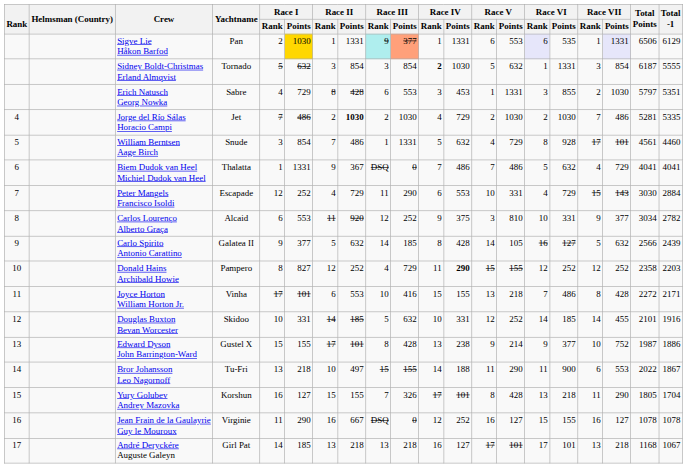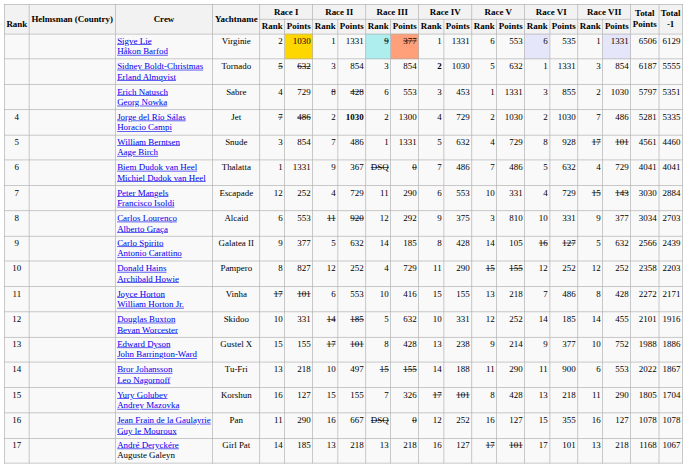 <table class="wikitable" style="text-align:right; font-size:90%">
 <tr>
 <th rowspan="2"><br>Rank</th>
 <th rowspan="2">Helmsman (Country)</th>
 <th rowspan="2">Crew</th>
 <th rowspan="2">Yachtname</th>
 <th colspan="2">Race I</th>
 <th colspan="2">Race II</th>
 <th colspan="2">Race III</th>
 <th colspan="2">Race IV</th>
 <th colspan="2">Race V</th>
 <th colspan="2">Race VI</th>
 <th colspan="2">Race VII</th>
 <th rowspan="2">Total <br>Points <br> </th>
 <th rowspan="2">Total<br>-1<br> </th>
 </tr>
 <tr>
 <th>Rank</th>
 <th>Points</th>
 <th>Rank</th>
 <th>Points</th>
 <th>Rank</th>
 <th>Points</th>
 <th>Rank</th>
 <th>Points</th>
 <th>Rank</th>
 <th>Points</th>
 <th>Rank</th>
 <th>Points</th>
 <th>Rank</th>
 <th>Points</th>
 </tr>
 <tr style="vertical-align:top;">
 <td align=center></td>
 <td align=left></td>
 <td align=left><a href='#'>Sigve Lie</a>  <br> <a href='#'>Håkon Barfod</a> </td>
-<td align=center>Pan</td>
+<td align=center>Virginie</td>
 <td>2</td>
 <td style="background: gold;">1030</td>
 <td>1</td>
 <td>1331</td>
 <td style="background: paleturquoise;"><s>9</s></td>
 <td style="background: lightsalmon;"><s>377</s></td>
 <td>1</td>
 <td>1331</td>
 <td>6</td>
 <td>553</td>
 <td style="background: lavender;">6</td>
 <td>535</td>
 <td>1</td>
 <td style="background: lavender;">1331</td>
 <td>6506</td>
 <td>6129</td>
 </tr>
 <tr style=vertical-align:top;>
 <td align=center></td>
 <td align=left></td>
 <td align=left><a href='#'>Sidney Boldt-Christmas</a>  <br> <a href='#'>Erland Almqvist</a> </td>
 <td align=center>Tornado</td>
 <td><s>5</s></td>
 <td><s>632</s></td>
 <td>3</td>
 <td>854</td>
 <td>3</td>
 <td>854</td>
 <td><strong>2</strong></td>
 <td>1030</td>
 <td>5</td>
 <td>632</td>
 <td>1</td>
 <td>1331</td>
 <td>3</td>
 <td>854</td>
 <td>6187</td>
 <td>5555</td>
 </tr>
 <tr style=vertical-align:top;>
 <td align=center></td>
 <td align=left></td>
 <td align=left><a href='#'>Erich Natusch</a>  <br> <a href='#'>Georg Nowka</a> </td>
 <td align=center>Sabre</td>
 <td>4</td>
 <td>729</td>
 <td><s>8</s></td>
 <td><s>428</s></td>
 <td>6</td>
 <td>553</td>
 <td>3</td>
 <td>453</td>
 <td>1</td>
 <td>1331</td>
 <td>3</td>
 <td>855</td>
 <td>2</td>
 <td>1030</td>
 <td>5797</td>
 <td>5351</td>
 </tr>
 <tr style=vertical-align:top;>
 <td align=center>4</td>
 <td align=left></td>
 <td align=left><a href='#'>Jorge del Río Sálas</a>  <br> <a href='#'>Horacio Campi</a> </td>
 <td align=center>Jet</td>
 <td><s>7</s></td>
 <td><s>486</s></td>
 <td>2</td>
 <td><strong>1030</strong></td>
 <td>2</td>
-<td>1030</td>
+<td>1300</td>
 <td>4</td>
 <td>729</td>
 <td>2</td>
 <td>1030</td>
 <td>2</td>
 <td>1030</td>
 <td>7</td>
 <td>486</td>
 <td>5281</td>
 <td>5335</td>
 </tr>
 <tr style=vertical-align:top;>
 <td align=center>5</td>
 <td align=left></td>
 <td align=left><a href='#'>William Berntsen</a>  <br> <a href='#'>Aage Birch</a> </td>
 <td align=center>Snude</td>
 <td>3</td>
 <td>854</td>
 <td>7</td>
 <td>486</td>
 <td>1</td>
 <td>1331</td>
 <td>5</td>
 <td>632</td>
 <td>4</td>
 <td>729</td>
 <td>8</td>
 <td>928</td>
 <td><s>17</s></td>
 <td><s>101</s></td>
 <td>4561</td>
 <td>4460</td>
 </tr>
 <tr style=vertical-align:top;>
 <td align=center>6</td>
 <td align=left></td>
 <td align=left><a href='#'>Biem Dudok van Heel</a>  <br> <a href='#'>Michiel Dudok van Heel</a> </td>
 <td align=center>Thalatta</td>
 <td>1</td>
 <td>1331</td>
 <td>9</td>
 <td>367</td>
 <td><s>DSQ</s></td>
 <td><s>0</s></td>
 <td>7</td>
 <td>486</td>
 <td>7</td>
 <td>486</td>
 <td>5</td>
 <td>632</td>
 <td>4</td>
 <td>729</td>
 <td>4041</td>
 <td>4041</td>
 </tr>
 <tr style=vertical-align:top;>
 <td align=center>7</td>
 <td align=left></td>
 <td align=left><a href='#'>Peter Mangels</a>  <br> <a href='#'>Francisco Isoldi</a> </td>
 <td align=center>Escapade</td>
 <td>12</td>
 <td>252</td>
 <td>4</td>
 <td>729</td>
 <td>11</td>
 <td>290</td>
 <td>6</td>
 <td>553</td>
 <td>10</td>
 <td>331</td>
 <td>4</td>
 <td>729</td>
 <td><s>15</s></td>
 <td><s>143</s></td>
 <td>3030</td>
 <td>2884</td>
 </tr>
 <tr style=vertical-align:top;>
 <td align=center>8</td>
 <td align=left></td>
 <td align=left><a href='#'>Carlos Lourenço</a>  <br> <a href='#'>Alberto Graça</a> </td>
 <td align=center>Alcaid</td>
 <td>6</td>
 <td>553</td>
 <td><s>11</s></td>
 <td><s>920</s></td>
 <td>12</td>
-<td>252</td>
+<td>292</td>
 <td>9</td>
 <td>375</td>
 <td>3</td>
 <td>810</td>
 <td>10</td>
 <td>331</td>
 <td>9</td>
 <td>377</td>
 <td>3034</td>
-<td>2782</td>
+<td>2703</td>
 </tr>
 <tr style=vertical-align:top;>
 <td align=center>9</td>
 <td align=left></td>
 <td align=left><a href='#'>Carlo Spirito</a>  <br> <a href='#'>Antonio Carattino</a> </td>
 <td align=center>Galatea II</td>
 <td>9</td>
 <td>377</td>
 <td>5</td>
 <td>632</td>
 <td>14</td>
 <td>185</td>
 <td>8</td>
 <td>428</td>
 <td>14</td>
 <td>105</td>
 <td><s>16</s></td>
 <td><s>127</s></td>
 <td>5</td>
 <td>632</td>
 <td>2566</td>
 <td>2439</td>
 </tr>
 <tr style=vertical-align:top;>
 <td align=center>10</td>
 <td align=left></td>
 <td align=left><a href='#'>Donald Hains</a>  <br> <a href='#'>Archibald Howie</a> </td>
 <td align=center>Pampero</td>
 <td>8</td>
 <td>827</td>
 <td>12</td>
 <td>252</td>
 <td>4</td>
 <td>729</td>
 <td>11</td>
-<td><strong>290</strong></td>
+<td>290</td>
 <td><s>15</s></td>
 <td><s>155</s></td>
 <td>12</td>
 <td>252</td>
 <td>12</td>
 <td>252</td>
 <td>2358</td>
 <td>2203</td>
 </tr>
 <tr style=vertical-align:top;>
 <td align=center>11</td>
 <td align=left></td>
 <td align=left><a href='#'>Joyce Horton</a>  <br> <a href='#'>William Horton Jr.</a> </td>
 <td align=center>Vinha</td>
 <td><s>17</s></td>
 <td><s>101</s></td>
 <td>6</td>
 <td>553</td>
 <td>10</td>
 <td>416</td>
 <td>15</td>
 <td>155</td>
 <td>13</td>
 <td>218</td>
 <td>7</td>
 <td>486</td>
 <td>8</td>
 <td>428</td>
 <td>2272</td>
 <td>2171</td>
 </tr>
 <tr style=vertical-align:top;>
 <td align=center>12</td>
 <td align=left></td>
 <td align=left><a href='#'>Douglas Buxton</a>  <br> <a href='#'>Bevan Worcester</a> </td>
 <td align=center>Skidoo</td>
 <td>10</td>
 <td>331</td>
 <td><s>14</s></td>
 <td><s>185</s></td>
 <td>5</td>
 <td>632</td>
 <td>10</td>
 <td>331</td>
 <td>12</td>
 <td>252</td>
 <td>14</td>
 <td>185</td>
 <td>14</td>
 <td>455</td>
 <td>2101</td>
 <td>1916</td>
 </tr>
 <tr style=vertical-align:top;>
 <td align=center>13</td>
 <td align=left></td>
 <td align=left><a href='#'>Edward Dyson</a>  <br> <a href='#'>John Barrington-Ward</a> </td>
 <td align=center>Gustel X</td>
 <td>15</td>
 <td>155</td>
 <td><s>17</s></td>
 <td><s>101</s></td>
 <td>8</td>
 <td>428</td>
 <td>13</td>
 <td>238</td>
 <td>9</td>
 <td>214</td>
 <td>9</td>
 <td>377</td>
 <td>10</td>
 <td>752</td>
-<td>1987</td>
+<td>1988</td>
 <td>1886</td>
 </tr>
 <tr style=vertical-align:top;>
 <td align=center>14</td>
 <td align=left></td>
 <td align=left><a href='#'>Bror Johansson</a>  <br> <a href='#'>Leo Nagornoff</a> </td>
 <td align=center>Tu-Fri</td>
 <td>13</td>
 <td>218</td>
 <td>10</td>
 <td>497</td>
 <td><s>15</s></td>
 <td><s>155</s></td>
 <td>14</td>
 <td>188</td>
 <td>11</td>
 <td>290</td>
 <td>11</td>
 <td>900</td>
 <td>6</td>
 <td>553</td>
 <td>2022</td>
 <td>1867</td>
 </tr>
 <tr style=vertical-align:top;>
 <td align=center>15</td>
 <td align=left></td>
 <td align=left><a href='#'>Yury Golubev</a>  <br> <a href='#'>Andrey Mazovka</a> </td>
 <td align=center>Korshun</td>
 <td>16</td>
 <td>127</td>
 <td>15</td>
 <td>155</td>
 <td>7</td>
 <td>326</td>
 <td><s>17</s></td>
 <td><s>101</s></td>
 <td>8</td>
 <td>428</td>
 <td>13</td>
 <td>218</td>
 <td>11</td>
 <td>290</td>
 <td>1805</td>
 <td>1704</td>
 </tr>
 <tr style=vertical-align:top;>
 <td align=center>16</td>
 <td align=left></td>
 <td align=left><a href='#'>Jean Frain de la Gaulayrie</a>  <br> <a href='#'>Guy le Mouroux</a> </td>
-<td align=center>Virginie</td>
+<td align=center>Pan</td>
 <td>11</td>
 <td>290</td>
 <td>16</td>
 <td>667</td>
 <td><s>DSQ</s></td>
 <td><s>0</s></td>
 <td>12</td>
 <td>252</td>
 <td>16</td>
 <td>127</td>
 <td>15</td>
-<td>155</td>
+<td>355</td>
 <td>16</td>
 <td>127</td>
 <td>1078</td>
 <td>1078</td>
 </tr>
 <tr style=vertical-align:top;>
 <td align=center>17</td>
 <td align=left></td>
 <td align=left><a href='#'>André Deryckére</a>  <br> Auguste Galeyn </td>
 <td align=center>Girl Pat</td>
 <td>14</td>
 <td>185</td>
 <td>13</td>
 <td>218</td>
 <td>13</td>
 <td>218</td>
 <td>16</td>
 <td>127</td>
 <td><s>17</s></td>
 <td><s>101</s></td>
 <td>17</td>
 <td>101</td>
 <td>13</td>
 <td>218</td>
 <td>1168</td>
 <td>1067</td>
 </tr>
 </table>
